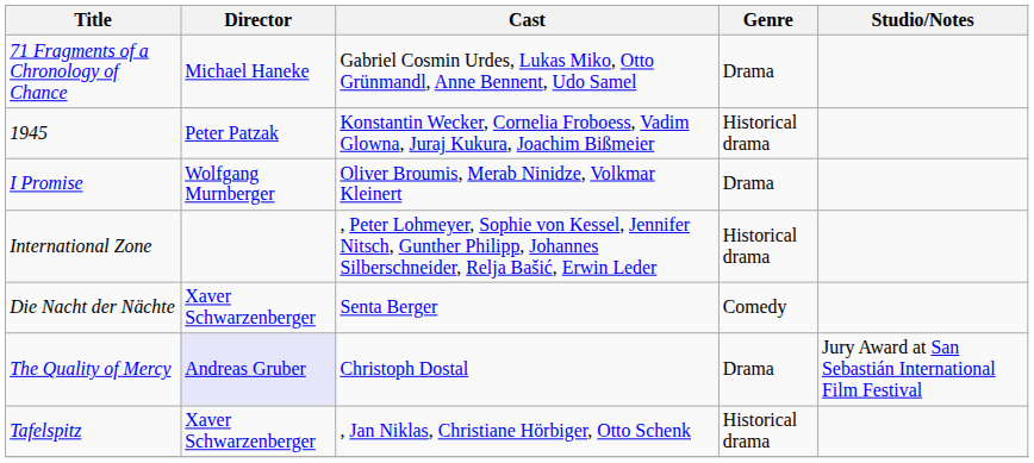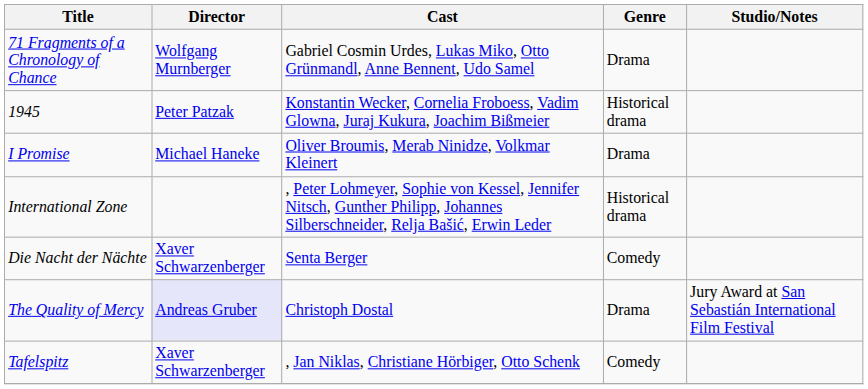 <table class="wikitable">
 <tr>
 <th>Title</th>
 <th>Director</th>
 <th>Cast</th>
 <th>Genre</th>
 <th>Studio/Notes</th>
 </tr>
 <tr>
 <td><em><a href='#'>71 Fragments of a Chronology of Chance</a></em></td>
-<td><a href='#'>Michael Haneke</a></td>
+<td><a href='#'>Wolfgang Murnberger</a></td>
 <td>Gabriel Cosmin Urdes, <a href='#'>Lukas Miko</a>, <a href='#'>Otto Grünmandl</a>, <a href='#'>Anne Bennent</a>, <a href='#'>Udo Samel</a></td>
 <td>Drama</td>
 <td></td>
 </tr>
 <tr>
 <td><em>1945</em></td>
 <td><a href='#'>Peter Patzak</a></td>
 <td><a href='#'>Konstantin Wecker</a>, <a href='#'>Cornelia Froboess</a>, <a href='#'>Vadim Glowna</a>, <a href='#'>Juraj Kukura</a>, <a href='#'>Joachim Bißmeier</a></td>
 <td>Historical drama</td>
 <td></td>
 </tr>
 <tr>
 <td><em><a href='#'>I Promise</a></em></td>
-<td><a href='#'>Wolfgang Murnberger</a></td>
+<td><a href='#'>Michael Haneke</a></td>
 <td><a href='#'>Oliver Broumis</a>, <a href='#'>Merab Ninidze</a>, <a href='#'>Volkmar Kleinert</a></td>
 <td>Drama</td>
 <td></td>
 </tr>
 <tr>
 <td><em>International Zone</em></td>
 <td></td>
 <td>, <a href='#'>Peter Lohmeyer</a>, <a href='#'>Sophie von Kessel</a>, <a href='#'>Jennifer Nitsch</a>, <a href='#'>Gunther Philipp</a>, <a href='#'>Johannes Silberschneider</a>, <a href='#'>Relja Bašić</a>, <a href='#'>Erwin Leder</a></td>
 <td>Historical drama</td>
 <td></td>
 </tr>
 <tr>
 <td><em>Die Nacht der Nächte</em></td>
 <td><a href='#'>Xaver Schwarzenberger</a></td>
 <td><a href='#'>Senta Berger</a></td>
 <td>Comedy</td>
 <td></td>
 </tr>
 <tr>
 <td><em><a href='#'>The Quality of Mercy</a></em></td>
 <td style="background: lavender;"><a href='#'>Andreas Gruber</a></td>
 <td><a href='#'>Christoph Dostal</a></td>
 <td>Drama</td>
 <td>Jury Award at <a href='#'>San Sebastián International Film Festival</a></td>
 </tr>
 <tr>
 <td><em><a href='#'>Tafelspitz</a></em></td>
 <td><a href='#'>Xaver Schwarzenberger</a></td>
 <td>, <a href='#'>Jan Niklas</a>, <a href='#'>Christiane Hörbiger</a>, <a href='#'>Otto Schenk</a></td>
-<td>Historical drama</td>
+<td>Comedy</td>
 <td></td>
 </tr>
 <tr>
 </tr>
 </table>
